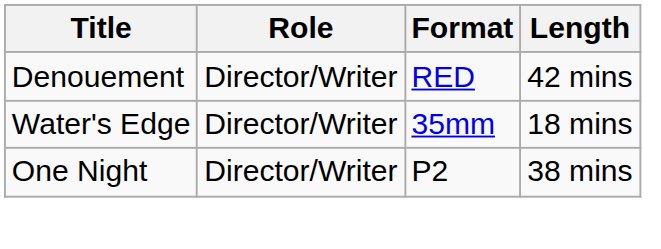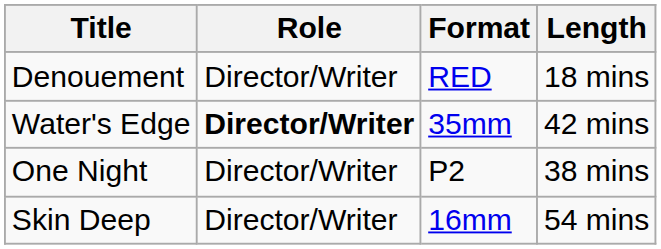 <table class="wikitable">
 <tr>
 <th>Title</th>
 <th>Role</th>
 <th>Format</th>
 <th>Length</th>
 </tr>
 <tr>
 <td>Denouement</td>
 <td>Director/Writer</td>
 <td><a href='#'>RED</a></td>
-<td>42 mins</td>
+<td>18 mins</td>
 </tr>
 <tr>
 <td>Water's Edge</td>
-<td>Director/Writer</td>
+<td><strong>Director/Writer</strong></td>
 <td><a href='#'>35mm</a></td>
-<td>18 mins</td>
+<td>42 mins</td>
 </tr>
 <tr>
 <td>One Night</td>
 <td>Director/Writer</td>
 <td>P2</td>
 <td>38 mins</td>
 </tr>
+<tr>
+<td>Skin Deep</td>
+<td>Director/Writer</td>
+<td><a href='#'>16mm</a></td>
+<td>54 mins</td>
+</tr>
 </table>
